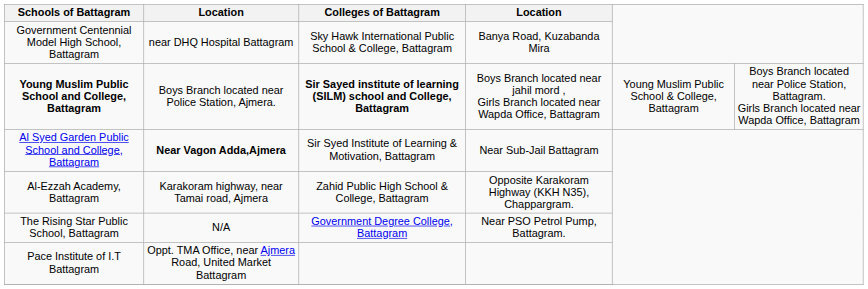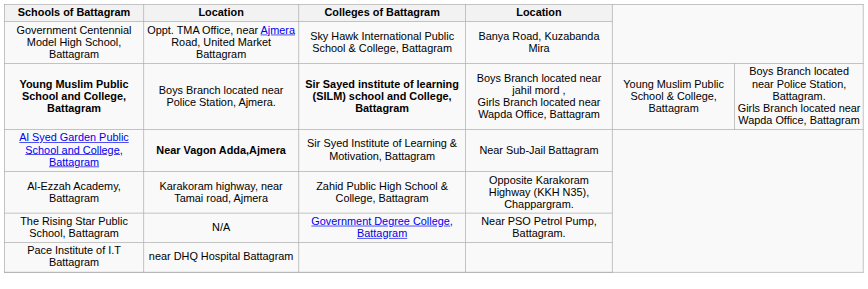 <table class="wikitable" style="text-align:center; width:auto; margin:auto">
 <tr>
 <th colspan=>Schools of Battagram</th>
 <th colspan=>Location</th>
 <th colspan=>Colleges of Battagram</th>
 <th colspan=>Location</th>
 </tr>
 <tr>
 <td>Government Centennial Model High School, Battagram</td>
-<td>near DHQ Hospital Battagram</td>
+<td>Oppt. TMA Office, near <a href='#'>Ajmera</a> Road, United Market Battagram</td>
 <td>Sky Hawk International Public School & College, Battagram</td>
 <td>Banya Road, Kuzabanda Mira</td>
 </tr>
 <tr>
 <td><strong>Young Muslim Public School and College, Battagram</strong></td>
 <td>Boys Branch located near Police Station, Ajmera.</td>
 <td><strong>Sir Sayed institute of learning (SILM) school and College, Battagram</strong></td>
 <td>Boys Branch located near jahil mord ,<br>Girls Branch located near Wapda Office, Battagram</td>
 <td>Young Muslim Public School & College, Battagram</td>
 <td>Boys Branch located near Police Station, Battagram.<br>Girls Branch located near Wapda Office, Battagram</td>
 </tr>
 <tr>
 <td><a href='#'>Al Syed Garden Public School and College, Battagram</a></td>
 <td><strong>Near Vagon Adda,Ajmera</strong></td>
 <td>Sir Syed Institute of Learning & Motivation, Battagram</td>
 <td>Near Sub-Jail Battagram</td>
 </tr>
 <tr>
 <td>Al-Ezzah Academy, Battagram</td>
 <td>Karakoram highway, near Tamai road, Ajmera</td>
 <td>Zahid Public High School & College, Battagram</td>
 <td>Opposite Karakoram Highway (KKH N35), Chappargram.</td>
 </tr>
 <tr>
 <td>The Rising Star Public School, Battagram</td>
 <td>N/A</td>
 <td><a href='#'>Government Degree College, Battagram</a></td>
 <td>Near PSO Petrol Pump, Battagram.</td>
 </tr>
 <tr>
 <td>Pace Institute of I.T Battagram</td>
-<td>Oppt. TMA Office, near <a href='#'>Ajmera</a> Road, United Market Battagram</td>
+<td>near DHQ Hospital Battagram</td>
 <td></td>
 <td></td>
 </tr>
 <tr>
 </tr>
 </table>
